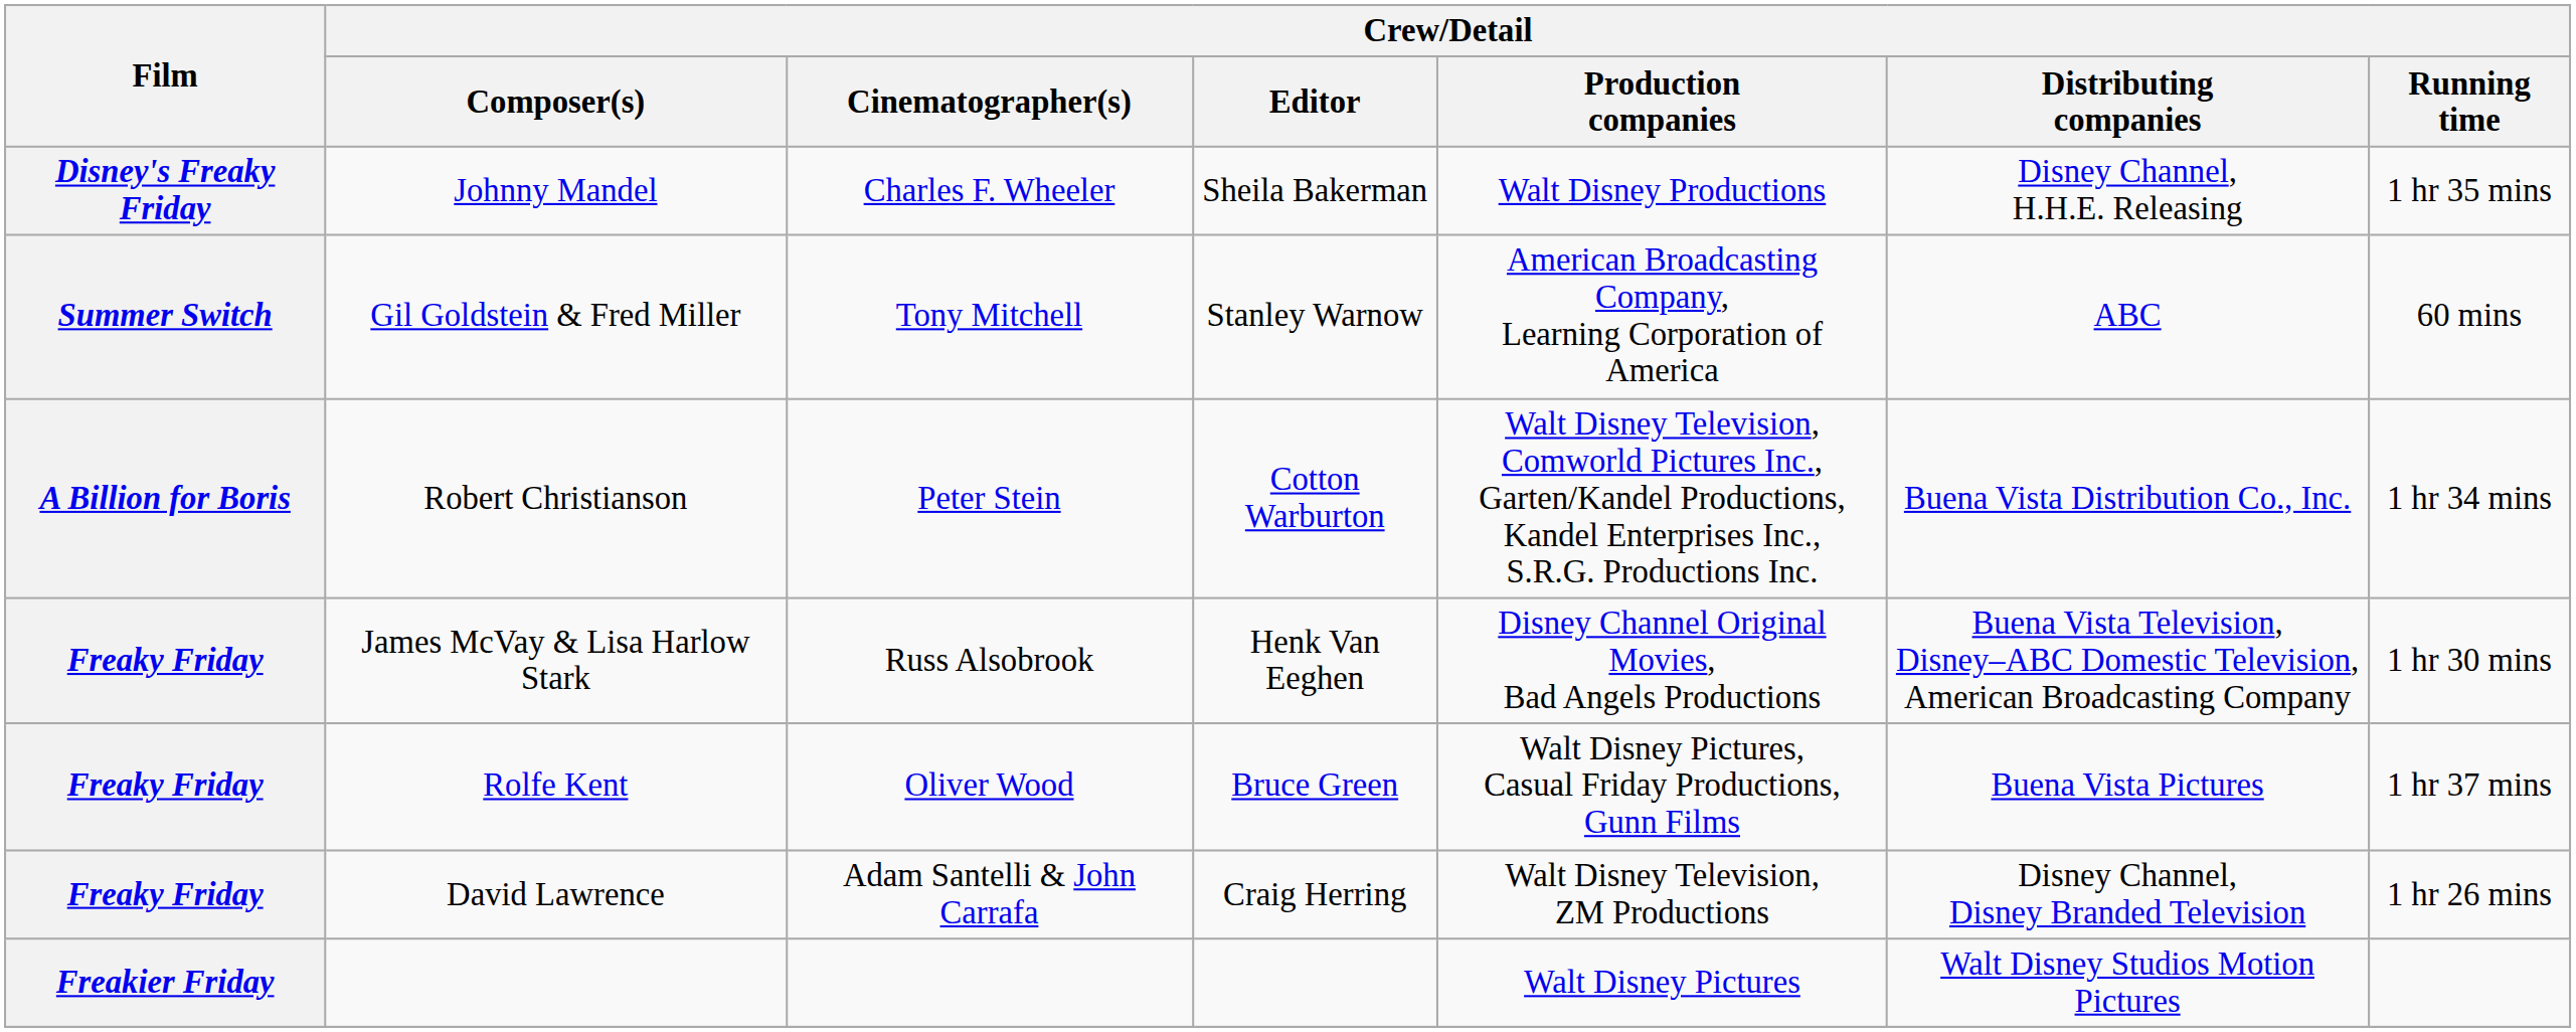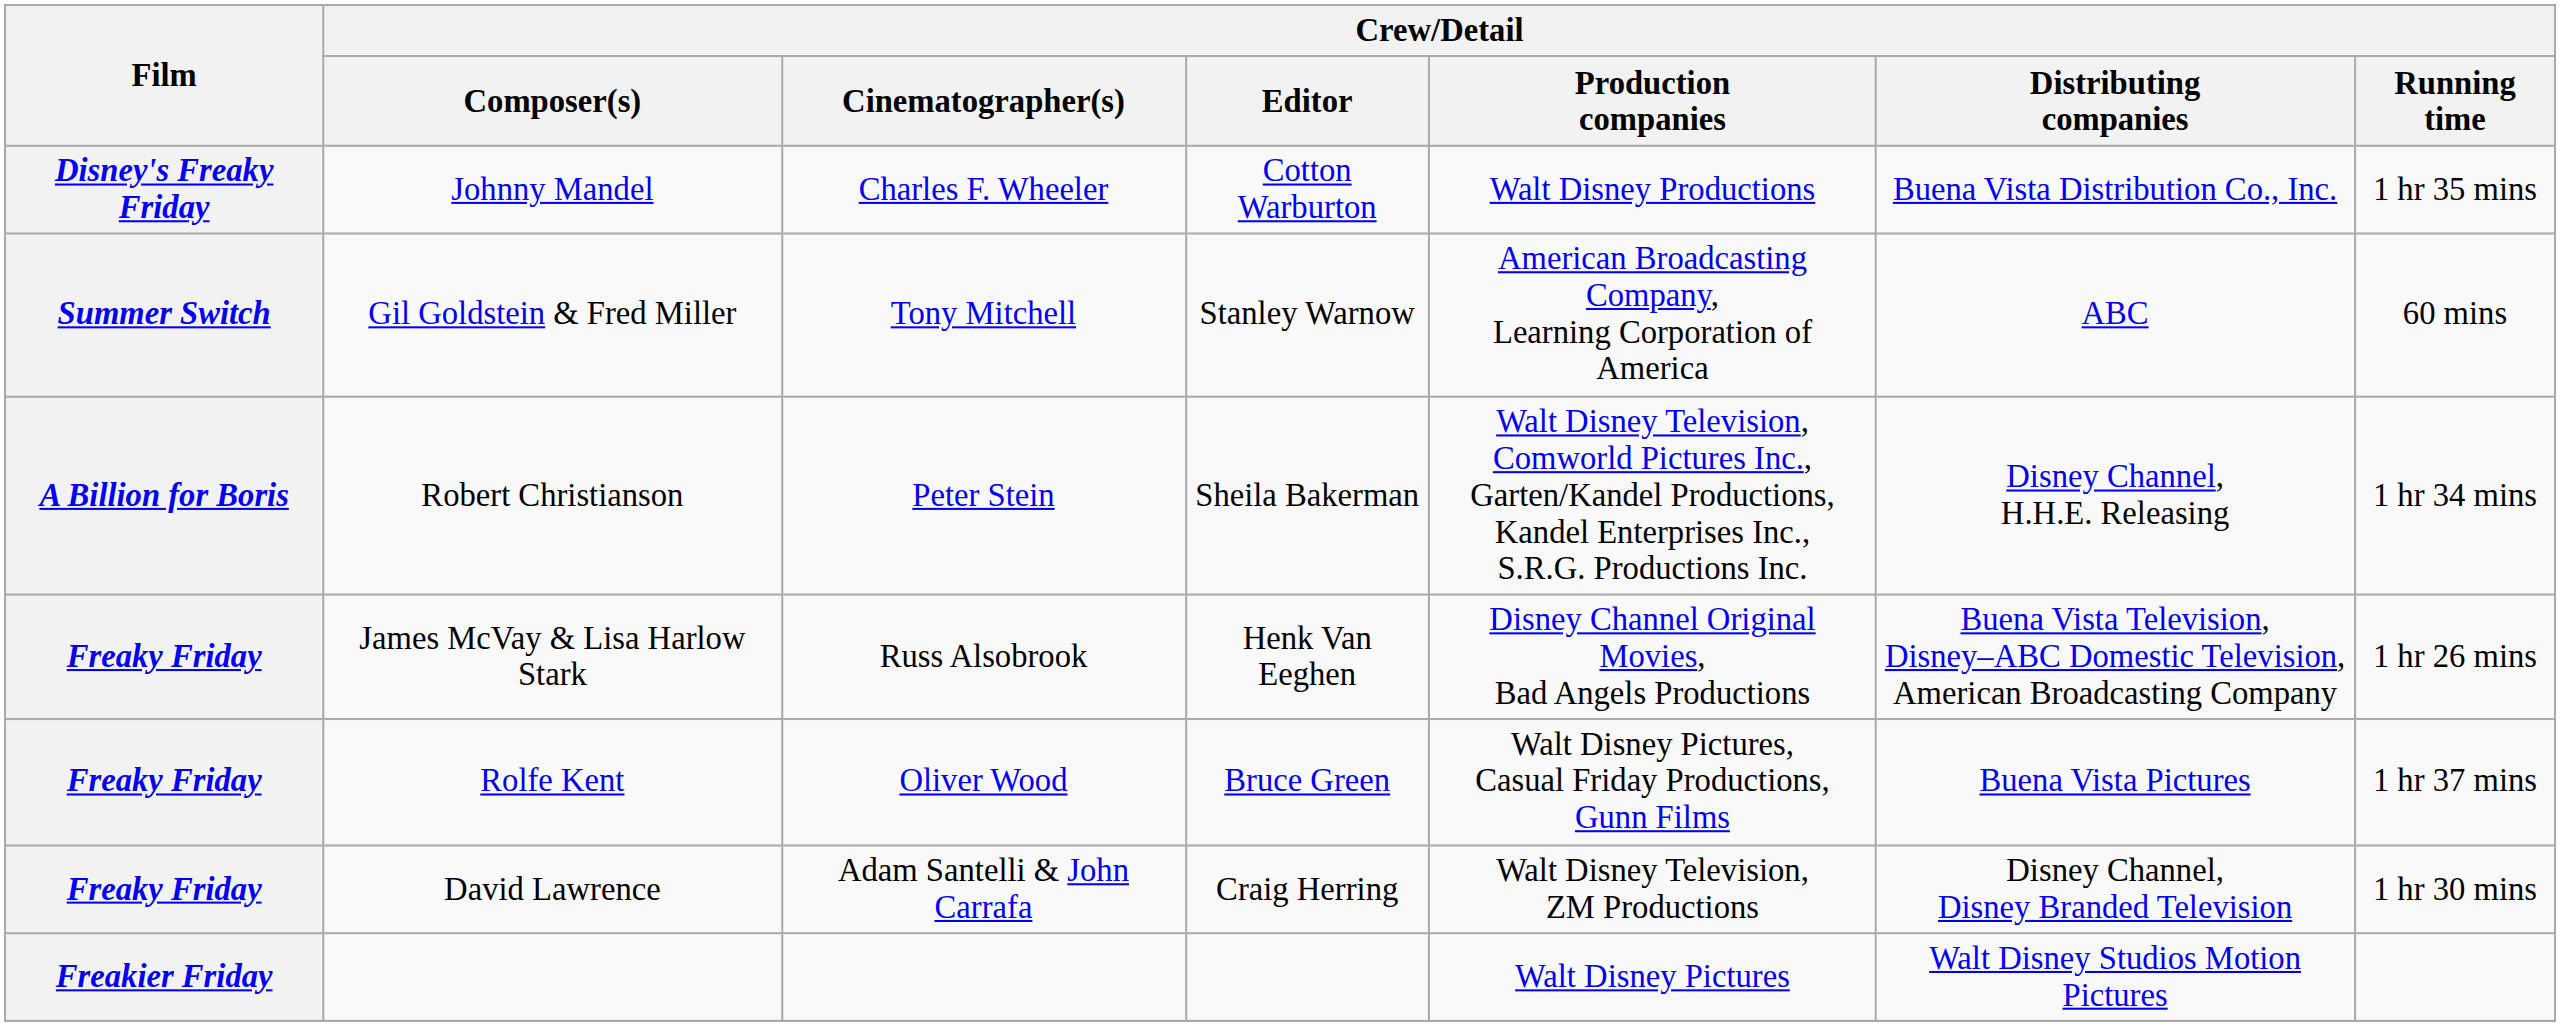 <table class="wikitable sortable" style="text-align:center; width:99%;">
 <tr>
 <th rowspan="2">Film</th>
 <th colspan="7">Crew/Detail</th>
 </tr>
 <tr>
 <th style="text-align:center;">Composer(s)</th>
 <th style="text-align:center;">Cinematographer(s)</th>
 <th style="text-align:center;">Editor</th>
 <th style="text-align:center;">Production <br>companies</th>
 <th style="text-align:center;">Distributing <br>companies</th>
 <th style="text-align:center;">Running time</th>
 </tr>
 <tr>
 <th><em><a href='#'>Disney's Freaky Friday</a></em> <br></th>
 <td><a href='#'>Johnny Mandel</a></td>
 <td><a href='#'>Charles F. Wheeler</a></td>
-<td>Sheila Bakerman</td>
+<td><a href='#'>Cotton Warburton</a></td>
 <td><a href='#'>Walt Disney Productions</a></td>
-<td><a href='#'>Disney Channel</a>, <br>H.H.E. Releasing</td>
+<td><a href='#'>Buena Vista Distribution Co., Inc.</a></td>
 <td>1 hr 35 mins</td>
 </tr>
 <tr>
 <th><em><a href='#'>Summer Switch</a></em></th>
 <td><a href='#'>Gil Goldstein</a> & Fred Miller</td>
 <td><a href='#'>Tony Mitchell</a></td>
 <td>Stanley Warnow</td>
 <td><a href='#'>American Broadcasting Company</a>, <br>Learning Corporation of America</td>
 <td><a href='#'>ABC</a></td>
 <td>60 mins</td>
 </tr>
 <tr>
 <th><em><a href='#'>A Billion for Boris</a></em></th>
 <td>Robert Christianson</td>
 <td><a href='#'>Peter Stein</a></td>
-<td><a href='#'>Cotton Warburton</a></td>
+<td>Sheila Bakerman</td>
 <td><a href='#'>Walt Disney Television</a>, <br><a href='#'>Comworld Pictures Inc.</a>, <br>Garten/Kandel Productions, <br>Kandel Enterprises Inc., <br>S.R.G. Productions Inc.</td>
-<td><a href='#'>Buena Vista Distribution Co., Inc.</a></td>
+<td><a href='#'>Disney Channel</a>, <br>H.H.E. Releasing</td>
 <td>1 hr 34 mins</td>
 </tr>
 <tr>
 <th><em><a href='#'>Freaky Friday</a></em> <br></th>
 <td>James McVay & Lisa Harlow Stark</td>
 <td>Russ Alsobrook</td>
 <td>Henk Van Eeghen</td>
 <td><a href='#'>Disney Channel Original Movies</a>, <br>Bad Angels Productions</td>
 <td><a href='#'>Buena Vista Television</a>, <br><a href='#'>Disney–ABC Domestic Television</a>, <br>American Broadcasting Company</td>
-<td>1 hr 30 mins</td>
+<td>1 hr 26 mins</td>
 </tr>
 <tr>
 <th><em><a href='#'>Freaky Friday</a></em> <br></th>
 <td><a href='#'>Rolfe Kent</a></td>
 <td><a href='#'>Oliver Wood</a></td>
 <td><a href='#'>Bruce Green</a></td>
 <td>Walt Disney Pictures, <br>Casual Friday Productions, <br><a href='#'>Gunn Films</a></td>
 <td><a href='#'>Buena Vista Pictures</a></td>
 <td>1 hr 37 mins</td>
 </tr>
 <tr>
 <th><em><a href='#'>Freaky Friday</a></em> <br></th>
 <td>David Lawrence</td>
 <td>Adam Santelli & <a href='#'>John Carrafa</a></td>
 <td>Craig Herring</td>
 <td>Walt Disney Television, <br>ZM Productions</td>
 <td>Disney Channel, <br><a href='#'>Disney Branded Television</a></td>
-<td>1 hr 26 mins</td>
+<td>1 hr 30 mins</td>
 </tr>
 <tr>
 <th><em><a href='#'>Freakier Friday</a></em></th>
 <td></td>
 <td></td>
 <td></td>
 <td><a href='#'>Walt Disney Pictures</a></td>
 <td><a href='#'>Walt Disney Studios Motion Pictures</a></td>
 <td></td>
 </tr>
 <tr>
 </tr>
 </table>
